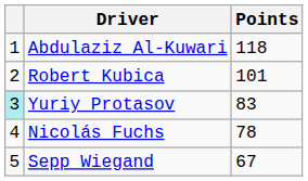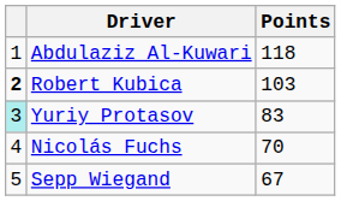 <table class="wikitable">
 <tr>
 <th></th>
 <th>Driver</th>
 <th>Points</th>
 </tr>
 <tr>
 <td>1</td>
 <td> <a href='#'>Abdulaziz Al-Kuwari</a></td>
 <td>118</td>
 </tr>
 <tr>
-<td>2</td>
+<td><strong>2</strong></td>
 <td> <a href='#'>Robert Kubica</a></td>
-<td>101</td>
+<td>103</td>
 </tr>
 <tr>
 <td style="background: paleturquoise;">3</td>
 <td> <a href='#'>Yuriy Protasov</a></td>
 <td>83</td>
 </tr>
 <tr>
 <td>4</td>
 <td> <a href='#'>Nicolás Fuchs</a></td>
-<td>78</td>
+<td>70</td>
 </tr>
 <tr>
 <td>5</td>
 <td> <a href='#'>Sepp Wiegand</a></td>
 <td>67</td>
 </tr>
 </table>
